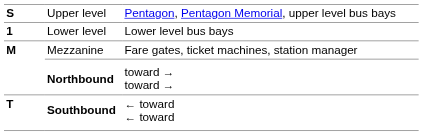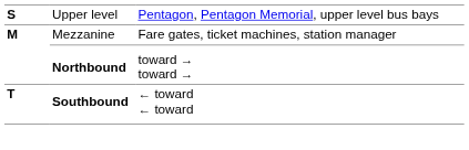 <table table border=0 cellspacing=0 cellpadding=3>
 <tr>
 <td style="border-top:solid 1px gray;" width=50><strong>S</strong></td>
 <td style="border-top:solid 1px gray;" width=100>Upper level</td>
 <td style="border-top:solid 1px gray;" width=400><a href='#'>Pentagon</a>, <a href='#'>Pentagon Memorial</a>, upper level bus bays</td>
-</tr>
-<tr>
-<td style="border-top:solid 1px gray;"><strong>1</strong></td>
-<td style="border-top:solid 1px gray;">Lower level</td>
-<td style="border-top:solid 1px gray;">Lower level bus bays</td>
 </tr>
 <tr>
 <td style="border-top:solid 1px gray;" rowspan=3 valign=top><strong>M</strong></td>
 <td style="border-top:solid 1px gray;">Mezzanine</td>
 <td style="border-top:solid 1px gray;">Fare gates, ticket machines, station manager</td>
 </tr>
 <tr>
 <td style="border-bottom:solid 2px var(--color-emphasized);border-right:solid 2px var(--color-emphasized);border-left:solid 2px var(--color-emphasized);border-top:solid 1px gray;text-align:center;" colspan=2></td>
 </tr>
 <tr>
 <td><strong>Northbound</strong></td>
 <td>  toward   →<br>  toward   →</td>
 </tr>
 <tr>
 <td style="border-top:solid 1px gray;border-bottom:solid 1px gray;" rowspan=2 valign=top><strong>T</strong></td>
 <td style="border-top:solid 1px gray;"><strong>Southbound</strong></td>
 <td style="border-top:solid 1px gray;">←  toward  <br>←  toward  </td>
 </tr>
 <tr>
 <td style="border-top:solid 2px var(--color-emphasized);border-right:solid 2px var(--color-emphasized);border-left:solid 2px var(--color-emphasized);border-bottom:solid 1px gray;text-align:center;" colspan=2></td>
 </tr>
 </table>
